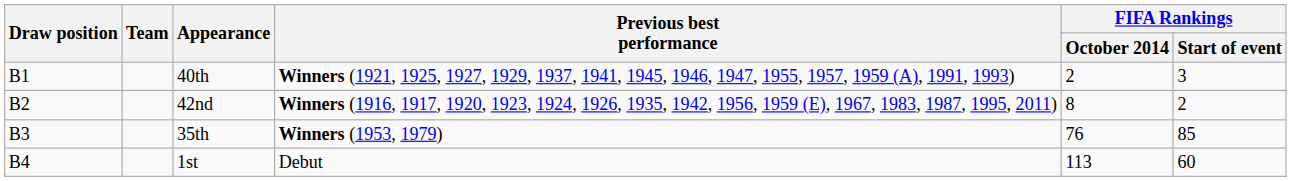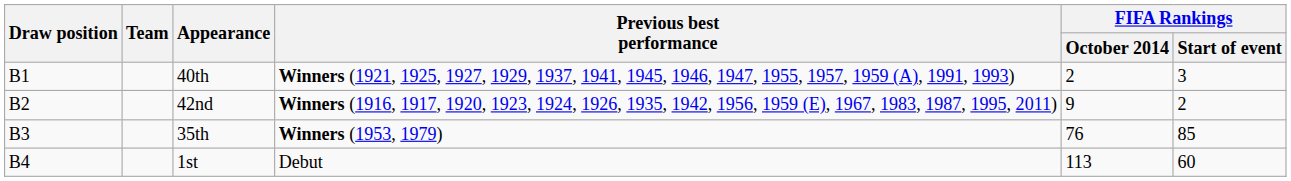 <table class="wikitable sortable" style="text-align:left;">
 <tr>
 <th rowspan=2>Draw position</th>
 <th rowspan=2>Team</th>
 <th rowspan=2>Appearance</th>
 <th rowspan=2>Previous best<br>performance</th>
 <th colspan=2><a href='#'>FIFA Rankings</a></th>
 </tr>
 <tr>
 <th>October 2014</th>
 <th>Start of event</th>
 </tr>
 <tr>
 <td>B1</td>
 <td style=white-space:nowrap></td>
 <td data-sort-value="40">40th</td>
 <td data-sort-value="7.14"><strong>Winners</strong> (<a href='#'>1921</a>, <a href='#'>1925</a>, <a href='#'>1927</a>, <a href='#'>1929</a>, <a href='#'>1937</a>, <a href='#'>1941</a>, <a href='#'>1945</a>, <a href='#'>1946</a>, <a href='#'>1947</a>, <a href='#'>1955</a>, <a href='#'>1957</a>, <a href='#'>1959 (A)</a>, <a href='#'>1991</a>, <a href='#'>1993</a>)</td>
 <td>2</td>
 <td>3</td>
 </tr>
 <tr>
 <td>B2</td>
 <td style=white-space:nowrap></td>
 <td data-sort-value="42">42nd</td>
 <td data-sort-value="7.15"><strong>Winners</strong> (<a href='#'>1916</a>, <a href='#'>1917</a>, <a href='#'>1920</a>, <a href='#'>1923</a>, <a href='#'>1924</a>, <a href='#'>1926</a>, <a href='#'>1935</a>, <a href='#'>1942</a>, <a href='#'>1956</a>, <a href='#'>1959 (E)</a>, <a href='#'>1967</a>, <a href='#'>1983</a>, <a href='#'>1987</a>, <a href='#'>1995</a>, <a href='#'>2011</a>)</td>
-<td>8</td>
+<td>9</td>
 <td>2</td>
 </tr>
 <tr>
 <td>B3</td>
 <td style=white-space:nowrap></td>
 <td data-sort-value="35">35th</td>
 <td data-sort-value="7.02"><strong>Winners</strong> (<a href='#'>1953</a>, <a href='#'>1979</a>)</td>
 <td>76</td>
 <td>85</td>
 </tr>
 <tr>
 <td>B4</td>
 <td style=white-space:nowrap></td>
 <td data-sort-value="1">1st</td>
 <td data-sort-value="0.00">Debut</td>
 <td>113</td>
 <td>60</td>
 </tr>
 </table>
